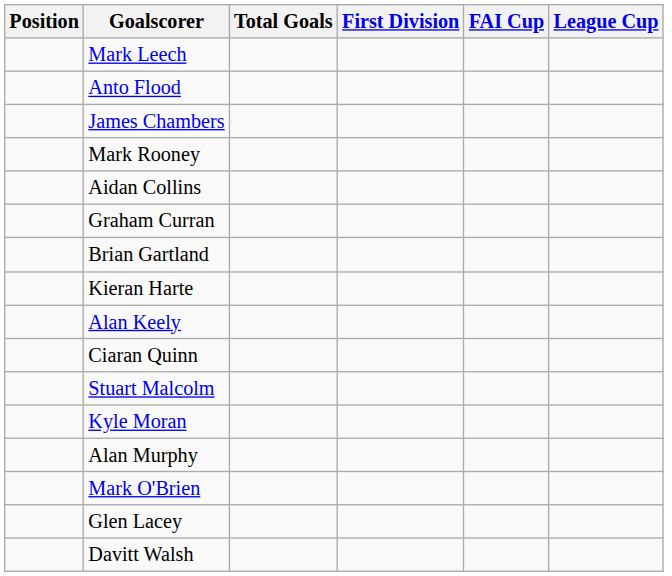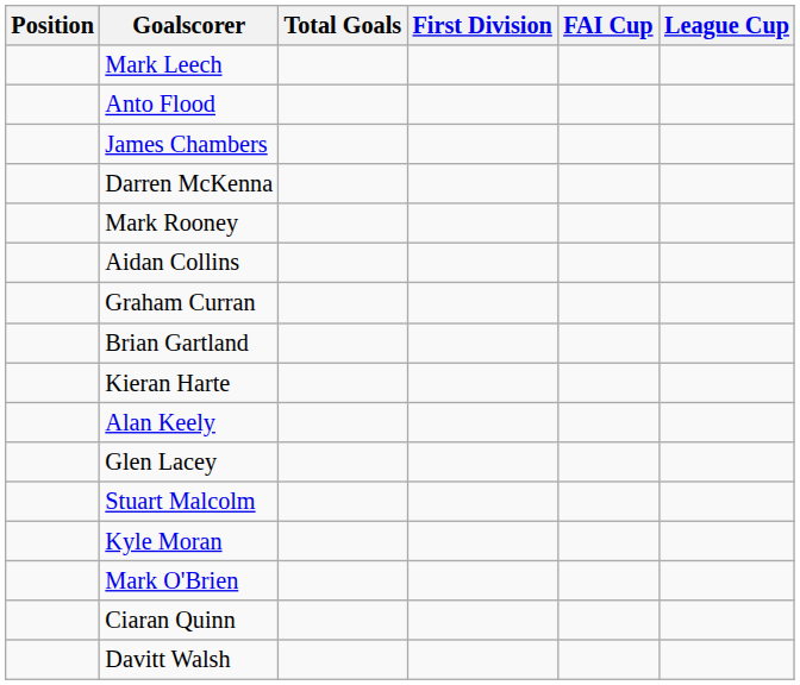 <table class="wikitable" style="font-size:95%;">
 <tr>
 <th>Position</th>
 <th>Goalscorer</th>
 <th>Total Goals</th>
 <th><a href='#'>First Division</a></th>
 <th><a href='#'>FAI Cup</a></th>
 <th><a href='#'>League Cup</a></th>
 </tr>
 <tr>
 <td></td>
 <td> <a href='#'>Mark Leech</a></td>
 <td></td>
 <td></td>
 <td></td>
 <td></td>
 </tr>
 <tr>
 <td></td>
 <td> <a href='#'>Anto Flood</a></td>
 <td></td>
 <td></td>
 <td></td>
 <td></td>
 </tr>
 <tr>
 <td></td>
 <td> <a href='#'>James Chambers</a></td>
+<td></td>
+<td></td>
+<td></td>
+<td></td>
+</tr>
+<tr>
+<td></td>
+<td> Darren McKenna</td>
 <td></td>
 <td></td>
 <td></td>
 <td></td>
 </tr>
 <tr>
 <td></td>
 <td> Mark Rooney</td>
 <td></td>
 <td></td>
 <td></td>
 <td></td>
 </tr>
 <tr>
 <td></td>
 <td> Aidan Collins</td>
 <td></td>
 <td></td>
 <td></td>
 <td></td>
 </tr>
 <tr>
 <td></td>
 <td> Graham Curran</td>
 <td></td>
 <td></td>
 <td></td>
 <td></td>
 </tr>
 <tr>
 <td></td>
 <td> Brian Gartland</td>
 <td></td>
 <td></td>
 <td></td>
 <td></td>
 </tr>
 <tr>
 <td></td>
 <td> Kieran Harte</td>
 <td></td>
 <td></td>
 <td></td>
 <td></td>
 </tr>
 <tr>
 <td></td>
 <td> <a href='#'>Alan Keely</a></td>
 <td></td>
 <td></td>
 <td></td>
 <td></td>
 </tr>
 <tr>
 <td></td>
-<td> Ciaran Quinn</td>
+<td> Glen Lacey</td>
 <td></td>
 <td></td>
 <td></td>
 <td></td>
 </tr>
 <tr>
 <td></td>
 <td> <a href='#'>Stuart Malcolm</a></td>
 <td></td>
 <td></td>
 <td></td>
 <td></td>
 </tr>
 <tr>
 <td></td>
 <td> <a href='#'>Kyle Moran</a></td>
 <td></td>
 <td></td>
 <td></td>
 <td></td>
 </tr>
 <tr>
 <td></td>
-<td> Alan Murphy</td>
-<td></td>
-<td></td>
-<td></td>
-<td></td>
-</tr>
-<tr>
-<td></td>
 <td> <a href='#'>Mark O'Brien</a></td>
 <td></td>
 <td></td>
 <td></td>
 <td></td>
 </tr>
 <tr>
 <td></td>
-<td> Glen Lacey</td>
+<td> Ciaran Quinn</td>
 <td></td>
 <td></td>
 <td></td>
 <td></td>
 </tr>
 <tr>
 <td></td>
 <td> Davitt Walsh</td>
 <td></td>
 <td></td>
 <td></td>
 <td></td>
 </tr>
 </table>
